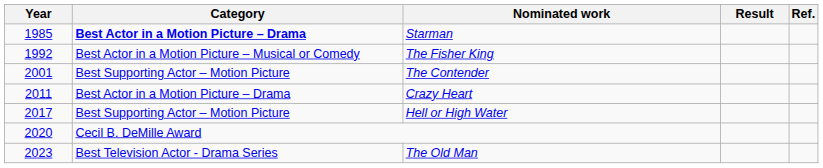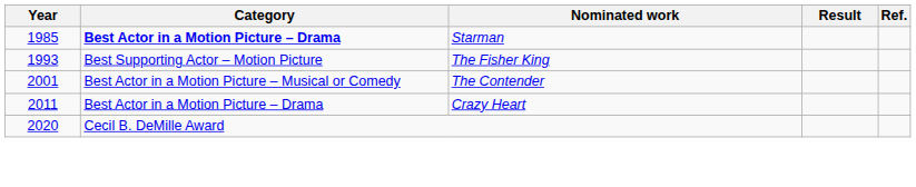 <table class=wikitable>
 <tr>
 <th scope="col" style="width:5em;">Year</th>
 <th scope="col" style="width:26em;">Category</th>
 <th scope="col" style="width:25em;">Nominated work</th>
 <th scope="col" style="width:5em;">Result</th>
 <th>Ref.</th>
 </tr>
 <tr>
 <td style="text-align:center;"><a href='#'>1985</a></td>
 <td><strong><a href='#'>Best Actor in a Motion Picture – Drama</a></strong></td>
 <td><em><a href='#'>Starman</a></em></td>
 <td></td>
 <td></td>
 </tr>
 <tr>
-<td style="text-align:center;"><a href='#'>1992</a></td>
-<td><a href='#'>Best Actor in a Motion Picture – Musical or Comedy</a></td>
+<td style="text-align:center;"><a href='#'>1993</a></td>
+<td><a href='#'>Best Supporting Actor – Motion Picture</a></td>
 <td><em><a href='#'>The Fisher King</a></em></td>
 <td></td>
 <td></td>
 </tr>
 <tr>
 <td style="text-align:center;"><a href='#'>2001</a></td>
-<td><a href='#'>Best Supporting Actor – Motion Picture</a></td>
+<td><a href='#'>Best Actor in a Motion Picture – Musical or Comedy</a></td>
 <td><em><a href='#'>The Contender</a></em></td>
 <td></td>
 <td></td>
 </tr>
 <tr>
 <td style="text-align:center;"><a href='#'>2011</a></td>
 <td><a href='#'>Best Actor in a Motion Picture – Drama</a></td>
 <td><em><a href='#'>Crazy Heart</a></em></td>
 <td></td>
 <td></td>
 </tr>
 <tr>
-<td style="text-align:center;"><a href='#'>2017</a></td>
-<td><a href='#'>Best Supporting Actor – Motion Picture</a></td>
-<td><em><a href='#'>Hell or High Water</a></em></td>
-<td></td>
-<td></td>
-</tr>
-<tr>
 <td style="text-align:center;"><a href='#'>2020</a></td>
 <td colspan=2><a href='#'>Cecil B. DeMille Award</a></td>
 <td></td>
 <td></td>
 </tr>
-<tr>
-<td style="text-align:center;"><a href='#'>2023</a></td>
-<td><a href='#'>Best Television Actor - Drama Series</a></td>
-<td><em><a href='#'>The Old Man</a></em></td>
-<td></td>
-<td></td>
-</tr>
 </table>
